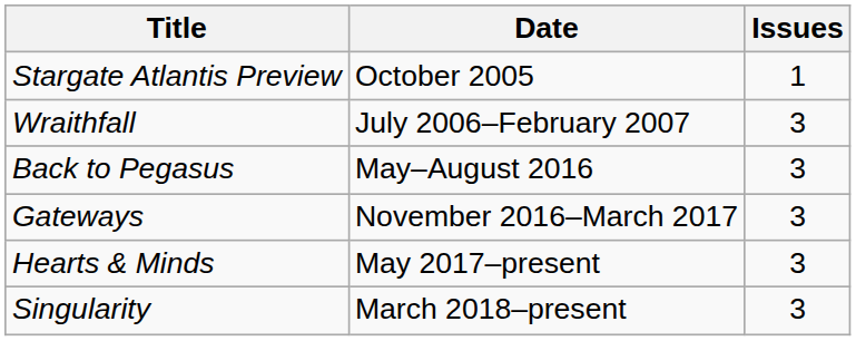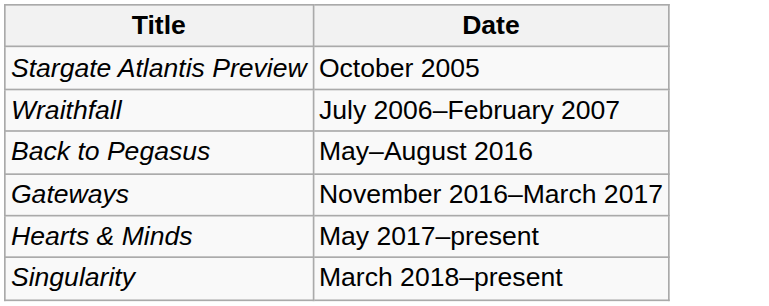 <table class="wikitable">
 <tr>
 <th>Title</th>
 <th>Date</th>
-<th>Issues</th>
 </tr>
 <tr>
 <td><em>Stargate Atlantis Preview</em></td>
 <td>October 2005</td>
-<td align="center">1</td>
 </tr>
 <tr>
 <td><em>Wraithfall</em></td>
 <td>July 2006–February 2007</td>
-<td align="center">3</td>
 </tr>
 <tr>
 <td><em>Back to Pegasus</em></td>
 <td>May–August 2016</td>
-<td align="center">3</td>
 </tr>
 <tr>
 <td><em>Gateways</em></td>
 <td>November 2016–March 2017</td>
-<td align="center">3</td>
 </tr>
 <tr>
 <td><em>Hearts & Minds</em></td>
 <td>May 2017–present</td>
-<td align="center">3</td>
 </tr>
 <tr>
 <td><em>Singularity</em></td>
 <td>March 2018–present</td>
-<td align="center">3</td>
 </tr>
 </table>
